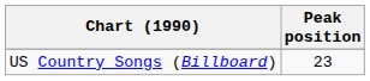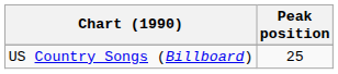 <table class="wikitable">
 <tr>
 <th>Chart (1990)</th>
 <th>Peak<br>position</th>
 </tr>
 <tr>
 </tr>
 <tr>
 <td>US <a href='#'>Country Songs</a> (<em><a href='#'>Billboard</a></em>)</td>
-<td align="center">23</td>
+<td align="center">25</td>
 </tr>
 </table>
